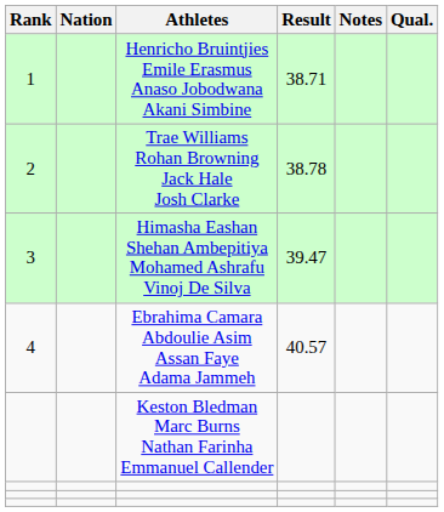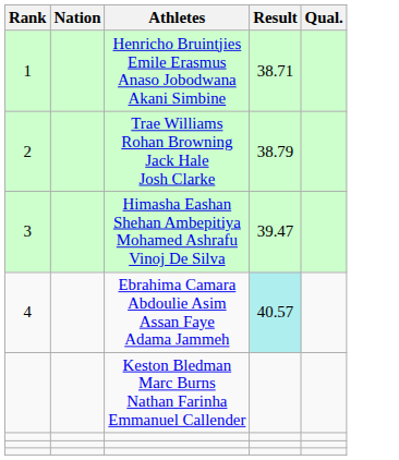 <table class="wikitable sortable" style="text-align:center">
 <tr>
 <th>Rank</th>
 <th>Nation</th>
 <th>Athletes</th>
 <th>Result</th>
-<th>Notes</th>
 <th>Qual.</th>
 </tr>
 <tr bgcolor=ccffcc>
 <td>1</td>
 <td align="left"></td>
 <td><a href='#'>Henricho Bruintjies</a><br><a href='#'>Emile Erasmus</a><br><a href='#'>Anaso Jobodwana</a><br><a href='#'>Akani Simbine</a></td>
 <td>38.71</td>
 <td></td>
-<td></td>
 </tr>
 <tr bgcolor=ccffcc>
 <td>2</td>
 <td align="left"></td>
 <td><a href='#'>Trae Williams</a><br><a href='#'>Rohan Browning</a><br><a href='#'>Jack Hale</a><br><a href='#'>Josh Clarke</a></td>
-<td>38.78</td>
-<td></td>
+<td>38.79</td>
 <td></td>
 </tr>
 <tr bgcolor=ccffcc>
 <td>3</td>
 <td align="left"></td>
 <td><a href='#'>Himasha Eashan</a><br><a href='#'>Shehan Ambepitiya</a><br><a href='#'>Mohamed Ashrafu</a><br><a href='#'>Vinoj De Silva</a></td>
 <td>39.47</td>
 <td></td>
-<td></td>
 </tr>
 <tr>
 <td>4</td>
 <td align="left"></td>
 <td><a href='#'>Ebrahima Camara</a><br><a href='#'>Abdoulie Asim</a><br><a href='#'>Assan Faye</a><br><a href='#'>Adama Jammeh</a></td>
-<td>40.57</td>
+<td style="background: paleturquoise;">40.57</td>
+<td></td>
+</tr>
+<tr>
+<td></td>
+<td align="left"></td>
+<td><a href='#'>Keston Bledman</a><br><a href='#'>Marc Burns</a><br><a href='#'>Nathan Farinha</a><br><a href='#'>Emmanuel Callender</a></td>
 <td></td>
 <td></td>
 </tr>
 <tr>
 <td></td>
 <td align="left"></td>
-<td><a href='#'>Keston Bledman</a><br><a href='#'>Marc Burns</a><br><a href='#'>Nathan Farinha</a><br><a href='#'>Emmanuel Callender</a></td>
 <td></td>
 <td></td>
 <td></td>
 </tr>
 <tr>
 <td></td>
 <td align="left"></td>
 <td></td>
 <td></td>
 <td></td>
-<td></td>
 </tr>
 <tr>
 <td></td>
 <td align="left"></td>
 <td></td>
 <td></td>
 <td></td>
-<td></td>
-</tr>
-<tr>
-<td></td>
-<td align="left"></td>
-<td></td>
-<td></td>
-<td></td>
-<td></td>
 </tr>
 </table>
